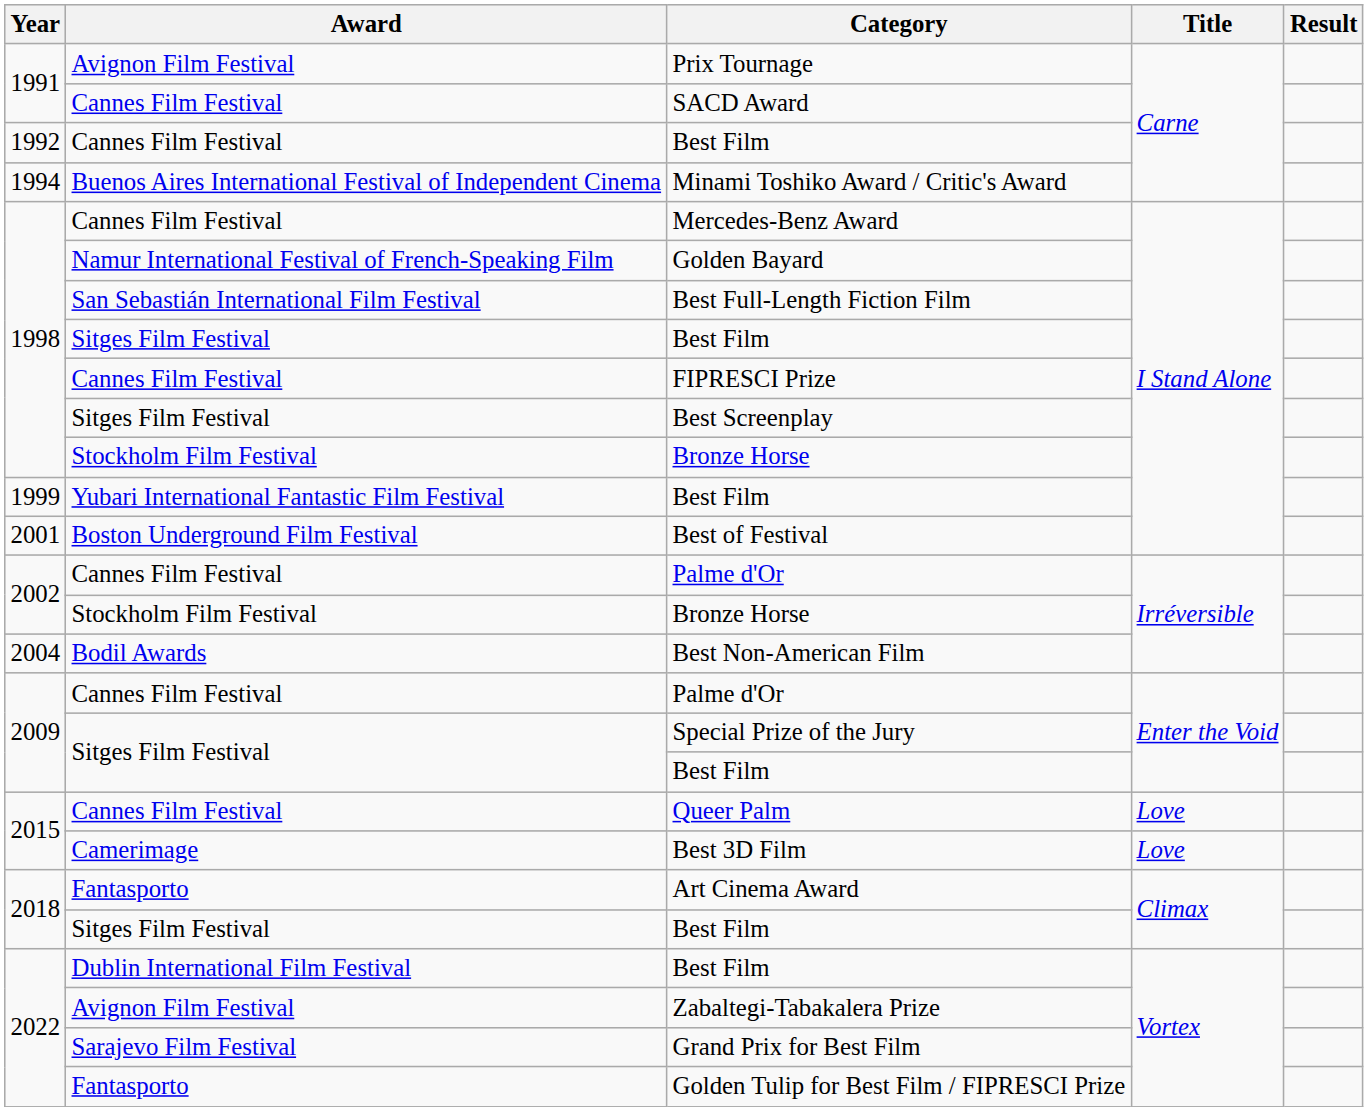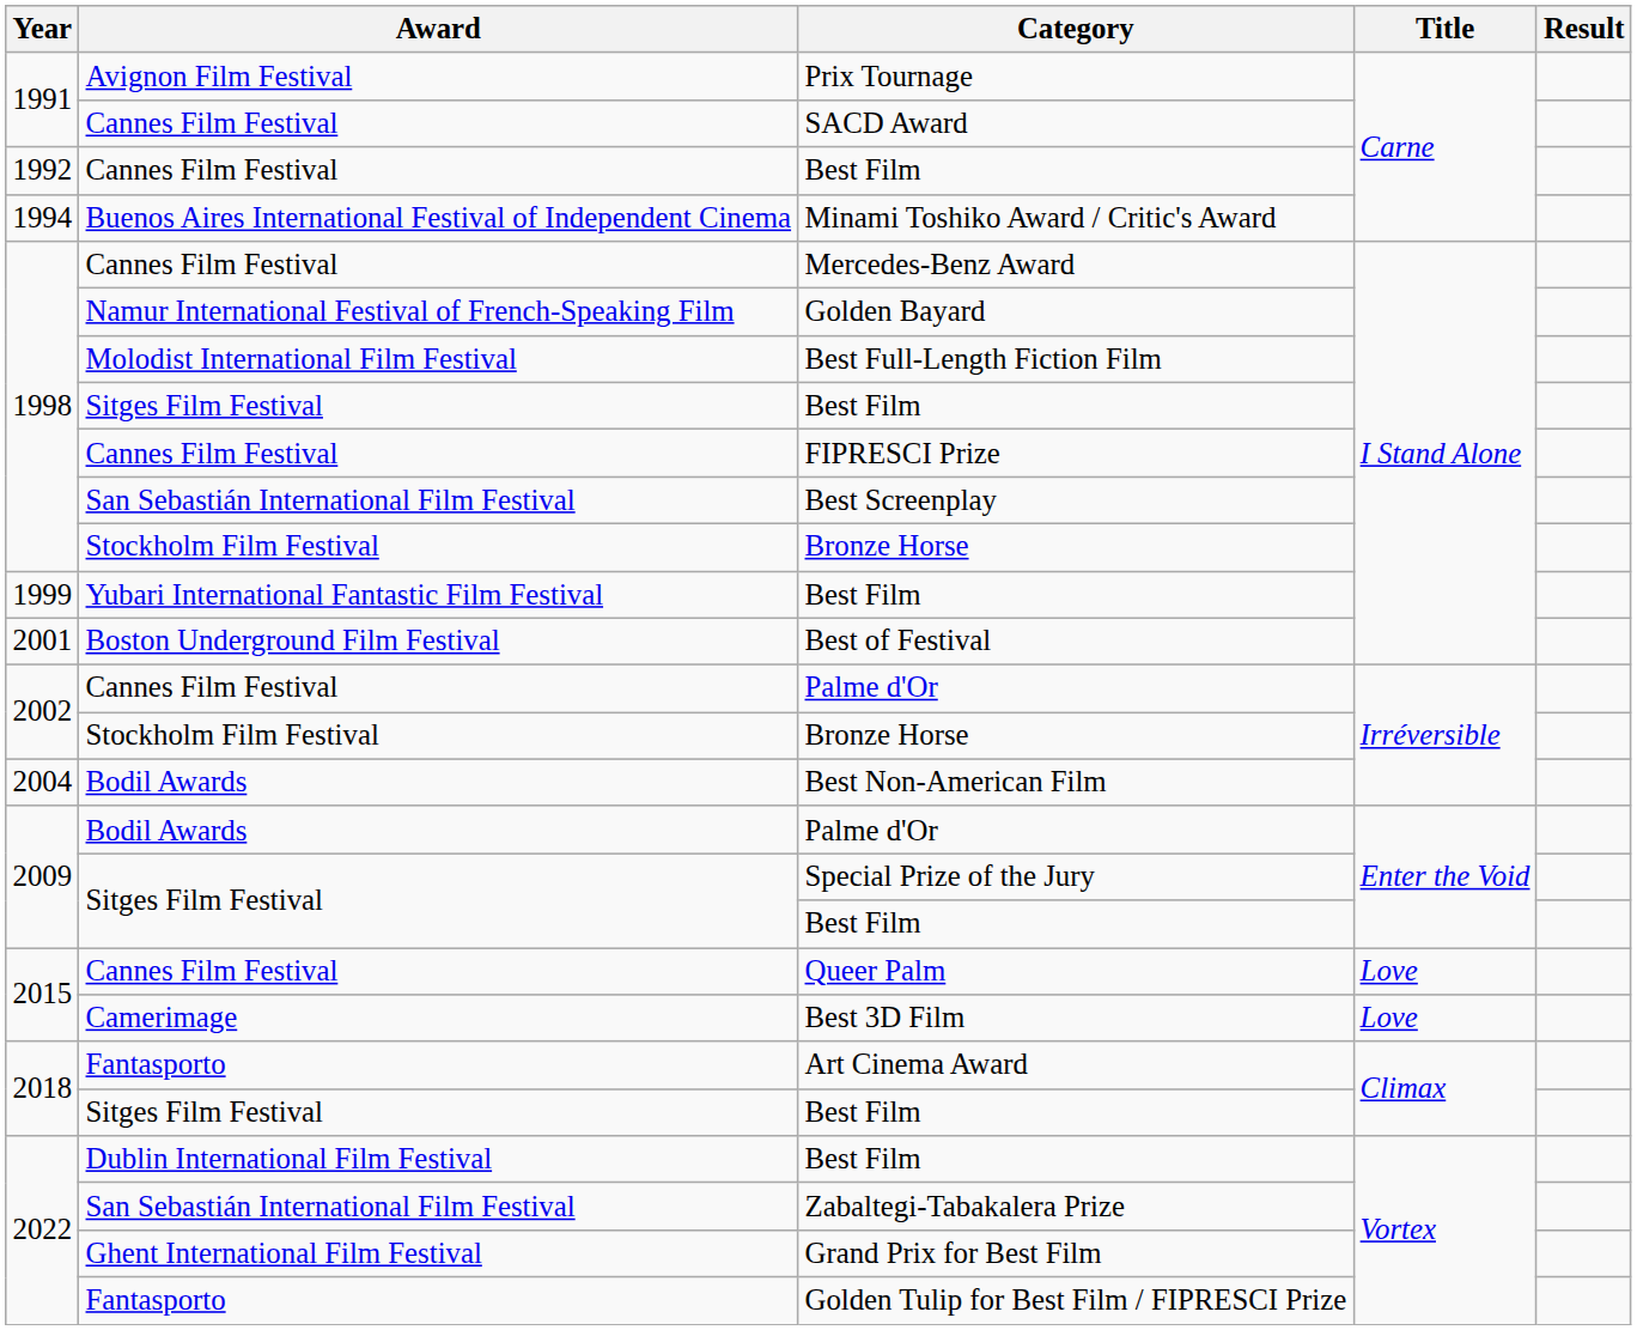 <table class="wikitable sortable">
 <tr>
 <th>Year</th>
 <th>Award</th>
 <th>Category</th>
 <th>Title</th>
 <th>Result</th>
 </tr>
 <tr>
 <td rowspan=2>1991</td>
 <td><a href='#'>Avignon Film Festival</a></td>
 <td>Prix Tournage</td>
 <td rowspan=4><em><a href='#'>Carne</a></em></td>
 <td></td>
 </tr>
 <tr>
 <td><a href='#'>Cannes Film Festival</a></td>
 <td>SACD Award</td>
 <td></td>
 </tr>
 <tr>
 <td>1992</td>
 <td>Cannes Film Festival</td>
 <td>Best Film</td>
 <td></td>
 </tr>
 <tr>
 <td>1994</td>
 <td><a href='#'>Buenos Aires International Festival of Independent Cinema</a></td>
 <td>Minami Toshiko Award / Critic's Award</td>
 <td></td>
 </tr>
 <tr>
 <td rowspan=7>1998</td>
 <td>Cannes Film Festival</td>
 <td>Mercedes-Benz Award</td>
 <td rowspan=9><em><a href='#'>I Stand Alone</a></em></td>
 <td></td>
 </tr>
 <tr>
 <td><a href='#'>Namur International Festival of French-Speaking Film</a></td>
 <td>Golden Bayard</td>
 <td></td>
 </tr>
 <tr>
-<td><a href='#'>San Sebastián International Film Festival</a></td>
+<td><a href='#'>Molodist International Film Festival</a></td>
 <td>Best Full-Length Fiction Film</td>
 <td></td>
 </tr>
 <tr>
 <td><a href='#'>Sitges Film Festival</a></td>
 <td>Best Film</td>
 <td></td>
 </tr>
 <tr>
 <td><a href='#'>Cannes Film Festival</a></td>
 <td>FIPRESCI Prize</td>
 <td></td>
 </tr>
 <tr>
-<td>Sitges Film Festival</td>
+<td><a href='#'>San Sebastián International Film Festival</a></td>
 <td>Best Screenplay</td>
 <td></td>
 </tr>
 <tr>
 <td><a href='#'>Stockholm Film Festival</a></td>
 <td><a href='#'>Bronze Horse</a></td>
 <td></td>
 </tr>
 <tr>
 <td>1999</td>
 <td><a href='#'>Yubari International Fantastic Film Festival</a></td>
 <td>Best Film</td>
 <td></td>
 </tr>
 <tr>
 <td>2001</td>
 <td><a href='#'>Boston Underground Film Festival</a></td>
 <td>Best of Festival</td>
 <td></td>
 </tr>
 <tr>
 <td rowspan=2>2002</td>
 <td>Cannes Film Festival</td>
 <td><a href='#'>Palme d'Or</a></td>
 <td rowspan=3><em><a href='#'>Irréversible</a></em></td>
 <td></td>
 </tr>
 <tr>
 <td>Stockholm Film Festival</td>
 <td>Bronze Horse</td>
 <td></td>
 </tr>
 <tr>
 <td>2004</td>
 <td><a href='#'>Bodil Awards</a></td>
 <td>Best Non-American Film</td>
 <td></td>
 </tr>
 <tr>
 <td rowspan=3>2009</td>
-<td>Cannes Film Festival</td>
+<td><a href='#'>Bodil Awards</a></td>
 <td>Palme d'Or</td>
 <td rowspan=3><em><a href='#'>Enter the Void</a></em></td>
 <td></td>
 </tr>
 <tr>
 <td rowspan=2>Sitges Film Festival</td>
 <td>Special Prize of the Jury</td>
 <td></td>
 </tr>
 <tr>
 <td>Best Film</td>
 <td></td>
 </tr>
 <tr>
 <td rowspan="2">2015</td>
 <td><a href='#'>Cannes Film Festival</a></td>
 <td><a href='#'>Queer Palm</a></td>
 <td><a href='#'><em>Love</em></a></td>
 <td></td>
 </tr>
 <tr>
 <td><a href='#'>Camerimage</a></td>
 <td>Best 3D Film</td>
 <td><a href='#'><em>Love</em></a></td>
 <td></td>
 </tr>
 <tr>
 <td rowspan=2>2018</td>
 <td><a href='#'>Fantasporto</a></td>
 <td>Art Cinema Award</td>
 <td rowspan=2><em><a href='#'>Climax</a></em></td>
 <td></td>
 </tr>
 <tr>
 <td>Sitges Film Festival</td>
 <td>Best Film</td>
 <td></td>
 </tr>
 <tr>
 <td rowspan=4>2022</td>
 <td><a href='#'>Dublin International Film Festival</a></td>
 <td>Best Film</td>
 <td rowspan=4><em><a href='#'>Vortex</a></em></td>
 <td></td>
 </tr>
 <tr>
-<td><a href='#'>Avignon Film Festival</a></td>
+<td><a href='#'>San Sebastián International Film Festival</a></td>
 <td>Zabaltegi-Tabakalera Prize</td>
 <td></td>
 </tr>
 <tr>
-<td><a href='#'>Sarajevo Film Festival</a></td>
+<td><a href='#'>Ghent International Film Festival</a></td>
 <td>Grand Prix for Best Film</td>
 <td></td>
 </tr>
 <tr>
 <td><a href='#'>Fantasporto</a></td>
 <td>Golden Tulip for Best Film / FIPRESCI Prize</td>
 <td></td>
 </tr>
 </table>
